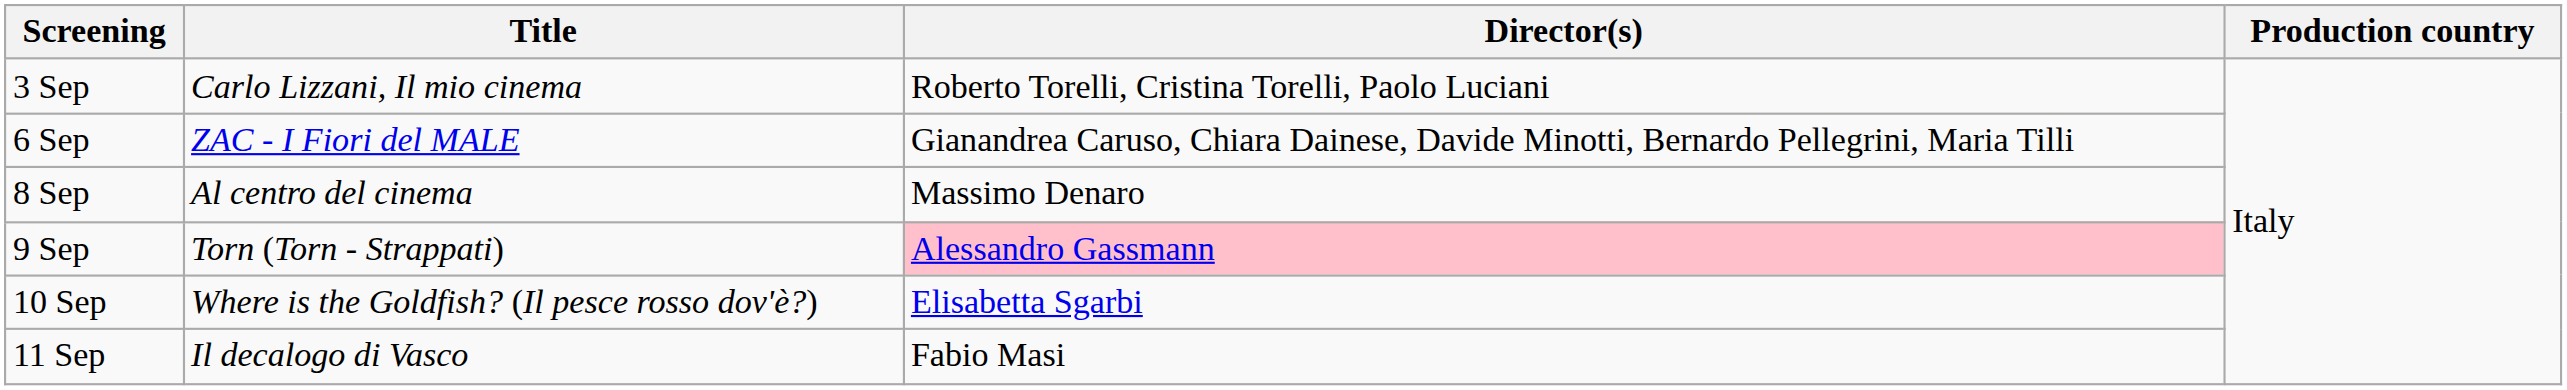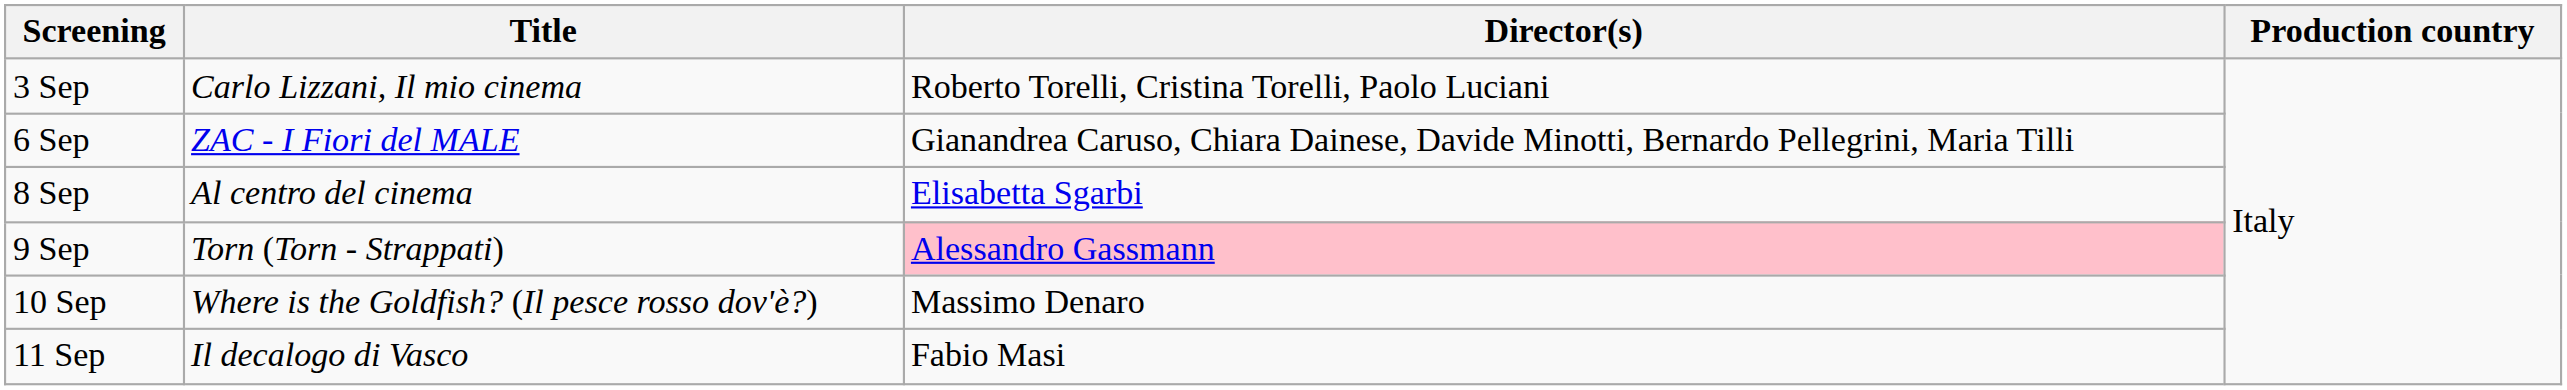 <table class="wikitable" width="95%">
 <tr>
 <th data-sort-type="number">Screening</th>
 <th>Title</th>
 <th>Director(s)</th>
 <th>Production country</th>
 </tr>
 <tr>
 <td>3 Sep</td>
 <td><em>Carlo Lizzani, Il mio cinema</em></td>
 <td data-sort-value="Torelli">Roberto Torelli, Cristina Torelli, Paolo Luciani</td>
 <td rowspan="6">Italy</td>
 </tr>
 <tr>
 <td>6 Sep</td>
 <td><em><a href='#'>ZAC - I Fiori del MALE</a></em></td>
 <td data-sort-value="Caruso">Gianandrea Caruso, Chiara Dainese, Davide Minotti, Bernardo Pellegrini, Maria Tilli</td>
 </tr>
 <tr>
 <td>8 Sep</td>
 <td><em>Al centro del cinema</em></td>
-<td data-sort-value="Denaro">Massimo Denaro</td>
+<td data-sort-value="Sgarbi"><a href='#'>Elisabetta Sgarbi</a></td>
 </tr>
 <tr>
 <td>9 Sep</td>
 <td><em>Torn</em> (<em>Torn - Strappati</em>)</td>
 <td data-sort-value="Gassmann" style="background: pink;"><a href='#'>Alessandro Gassmann</a></td>
 </tr>
 <tr>
 <td>10 Sep</td>
 <td><em>Where is the Goldfish?</em> (<em>Il pesce rosso dov'è?</em>)</td>
-<td data-sort-value="Sgarbi"><a href='#'>Elisabetta Sgarbi</a></td>
+<td data-sort-value="Denaro">Massimo Denaro</td>
 </tr>
 <tr>
 <td>11 Sep</td>
 <td><em>Il decalogo di Vasco</em></td>
 <td data-sort-value="Masi">Fabio Masi</td>
 </tr>
 </table>
